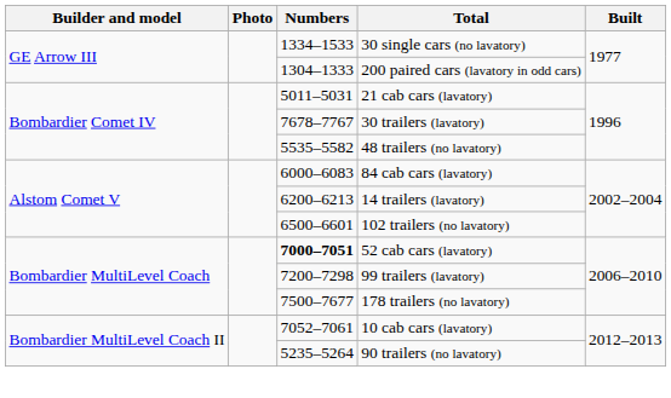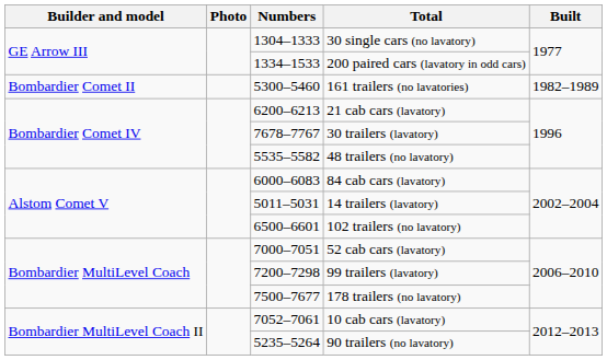 <table class="wikitable">
 <tr>
 <th>Builder and model</th>
 <th>Photo</th>
 <th>Numbers</th>
 <th>Total</th>
 <th>Built</th>
 </tr>
 <tr>
 <td rowspan="2"><a href='#'>GE</a> <a href='#'>Arrow III</a></td>
 <td rowspan="2"></td>
-<td>1334–1533</td>
+<td>1304–1333</td>
 <td>30 single cars <small>(no lavatory)</small></td>
 <td rowspan="2">1977</td>
 </tr>
 <tr>
-<td>1304–1333</td>
+<td>1334–1533</td>
 <td>200 paired cars <small>(lavatory in odd cars)</small></td>
+</tr>
+<tr>
+<td><a href='#'>Bombardier</a> <a href='#'>Comet II</a></td>
+<td></td>
+<td>5300–5460</td>
+<td>161 trailers <small>(no lavatories)</small></td>
+<td>1982–1989</td>
 </tr>
 <tr>
 <td rowspan="3"><a href='#'>Bombardier</a> <a href='#'>Comet IV</a></td>
 <td rowspan="3"></td>
-<td>5011–5031</td>
+<td>6200–6213</td>
 <td>21 cab cars <small>(lavatory)</small></td>
 <td rowspan="3">1996</td>
 </tr>
 <tr>
 <td>7678–7767</td>
 <td>30 trailers <small>(lavatory)</small></td>
 </tr>
 <tr>
 <td>5535–5582</td>
 <td>48 trailers <small>(no lavatory)</small></td>
 </tr>
 <tr>
 <td rowspan="3"><a href='#'>Alstom</a> <a href='#'>Comet V</a></td>
 <td rowspan="3"></td>
 <td>6000–6083</td>
 <td>84 cab cars <small>(lavatory)</small></td>
 <td rowspan="3">2002–2004</td>
 </tr>
 <tr>
-<td>6200–6213</td>
+<td>5011–5031</td>
 <td>14 trailers <small>(lavatory)</small></td>
 </tr>
 <tr>
 <td>6500–6601</td>
 <td>102 trailers <small>(no lavatory)</small></td>
 </tr>
 <tr>
 <td rowspan="3"><a href='#'>Bombardier</a> <a href='#'>MultiLevel Coach</a></td>
 <td rowspan="3"></td>
-<td><strong>7000–7051</strong></td>
+<td>7000–7051</td>
 <td>52 cab cars <small>(lavatory)</small></td>
 <td rowspan="3">2006–2010</td>
 </tr>
 <tr>
 <td>7200–7298</td>
 <td>99 trailers <small>(lavatory)</small></td>
 </tr>
 <tr>
 <td>7500–7677</td>
 <td>178 trailers <small>(no lavatory)</small></td>
 </tr>
 <tr>
 <td rowspan="2"><a href='#'>Bombardier MultiLevel Coach</a> II</td>
 <td rowspan="2"></td>
 <td>7052–7061</td>
 <td>10 cab cars <small>(lavatory)</small></td>
 <td rowspan="2">2012–2013</td>
 </tr>
 <tr>
 <td>5235–5264</td>
 <td>90 trailers <small>(no lavatory)</small></td>
 </tr>
 </table>
